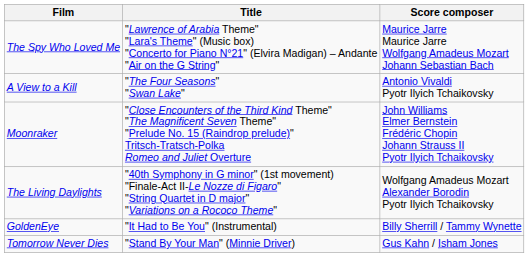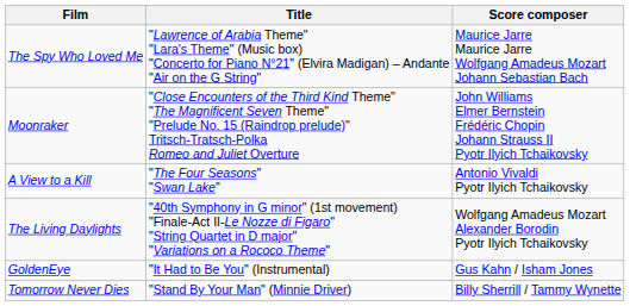 <table class="wikitable">
 <tr>
 <th>Film</th>
 <th>Title</th>
 <th>Score composer</th>
 </tr>
 <tr>
 <td><em><a href='#'>The Spy Who Loved Me</a></em></td>
 <td>"<a href='#'><em>Lawrence of Arabia</em></a> Theme"<br> "<a href='#'>Lara's Theme</a>" (Music box) <br>"<a href='#'>Concerto for Piano N°21</a>" (Elvira Madigan) – Andante<br>"<a href='#'>Air on the G String</a>"</td>
 <td><a href='#'>Maurice Jarre</a><br>Maurice Jarre<br><a href='#'>Wolfgang Amadeus Mozart</a><br><a href='#'>Johann Sebastian Bach</a></td>
 </tr>
 <tr>
+<td><em><a href='#'>Moonraker</a></em></td>
+<td>"<a href='#'><em>Close Encounters of the Third Kind</em></a> Theme"<br>"<a href='#'><em>The Magnificent Seven</em></a> Theme"<br>"<a href='#'>Prelude No. 15 (Raindrop prelude)</a>"<br><a href='#'>Tritsch-Tratsch-Polka</a><br><a href='#'><em>Romeo and Juliet</em> Overture</a></td>
+<td><a href='#'>John Williams</a><br><a href='#'>Elmer Bernstein</a><br><a href='#'>Frédéric Chopin</a><br><a href='#'>Johann Strauss II</a><br><a href='#'>Pyotr Ilyich Tchaikovsky</a></td>
+</tr>
+<tr>
 <td><em><a href='#'>A View to a Kill</a></em></td>
 <td>"<a href='#'><em>The Four Seasons</em></a>"<br>"<a href='#'><em>Swan Lake</em></a>"</td>
 <td><a href='#'>Antonio Vivaldi</a><br>Pyotr Ilyich Tchaikovsky</td>
-</tr>
-<tr>
-<td><em><a href='#'>Moonraker</a></em></td>
-<td>"<a href='#'><em>Close Encounters of the Third Kind</em></a> Theme"<br>"<a href='#'><em>The Magnificent Seven</em></a> Theme"<br>"<a href='#'>Prelude No. 15 (Raindrop prelude)</a>"<br><a href='#'>Tritsch-Tratsch-Polka</a><br><a href='#'><em>Romeo and Juliet</em> Overture</a></td>
-<td><a href='#'>John Williams</a><br><a href='#'>Elmer Bernstein</a><br><a href='#'>Frédéric Chopin</a><br><a href='#'>Johann Strauss II</a><br><a href='#'>Pyotr Ilyich Tchaikovsky</a></td>
 </tr>
 <tr>
 <td><em><a href='#'>The Living Daylights</a></em></td>
 <td>"<a href='#'>40th Symphony in G minor</a>" (1st movement)<br>"Finale-Act II-<em><a href='#'>Le Nozze di Figaro</a></em>"<br>"<a href='#'>String Quartet in D major</a>"<br>"<a href='#'><em>Variations on a Rococo Theme</em></a>"</td>
 <td>Wolfgang Amadeus Mozart<br><a href='#'>Alexander Borodin</a><br>Pyotr Ilyich Tchaikovsky</td>
 </tr>
 <tr>
 <td><em><a href='#'>GoldenEye</a></em></td>
 <td>"<a href='#'>It Had to Be You</a>" (Instrumental)</td>
-<td><a href='#'>Billy Sherrill</a> / <a href='#'>Tammy Wynette</a></td>
+<td><a href='#'>Gus Kahn</a> / <a href='#'>Isham Jones</a></td>
 </tr>
 <tr>
 <td><em><a href='#'>Tomorrow Never Dies</a></em></td>
 <td>"<a href='#'>Stand By Your Man</a>" (<a href='#'>Minnie Driver</a>)</td>
-<td><a href='#'>Gus Kahn</a> / <a href='#'>Isham Jones</a></td>
+<td><a href='#'>Billy Sherrill</a> / <a href='#'>Tammy Wynette</a></td>
 </tr>
 </table>
